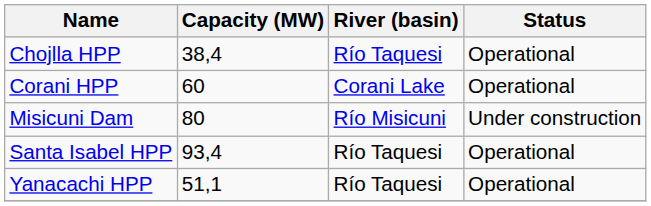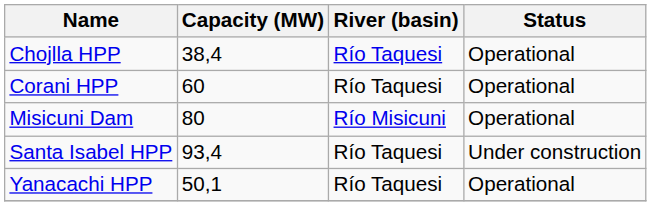 <table class="wikitable sortable">
 <tr>
 <th>Name</th>
 <th>Capacity (MW)</th>
 <th>River (basin)</th>
 <th>Status</th>
 </tr>
 <tr>
 <td><a href='#'>Chojlla HPP</a></td>
 <td>38,4</td>
 <td><a href='#'>Río Taquesi</a></td>
 <td>Operational</td>
 </tr>
 <tr>
 <td><a href='#'>Corani HPP</a></td>
 <td>60</td>
-<td><a href='#'>Corani Lake</a></td>
+<td>Río Taquesi</td>
 <td>Operational</td>
 </tr>
 <tr>
 <td><a href='#'>Misicuni Dam</a></td>
 <td>80</td>
 <td><a href='#'>Río Misicuni</a></td>
-<td>Under construction</td>
+<td>Operational</td>
 </tr>
 <tr>
 <td><a href='#'>Santa Isabel HPP</a></td>
 <td>93,4</td>
 <td>Río Taquesi</td>
-<td>Operational</td>
+<td>Under construction</td>
 </tr>
 <tr>
 <td><a href='#'>Yanacachi HPP</a></td>
-<td>51,1</td>
+<td>50,1</td>
 <td>Río Taquesi</td>
 <td>Operational</td>
 </tr>
 <tr>
 </tr>
 </table>
